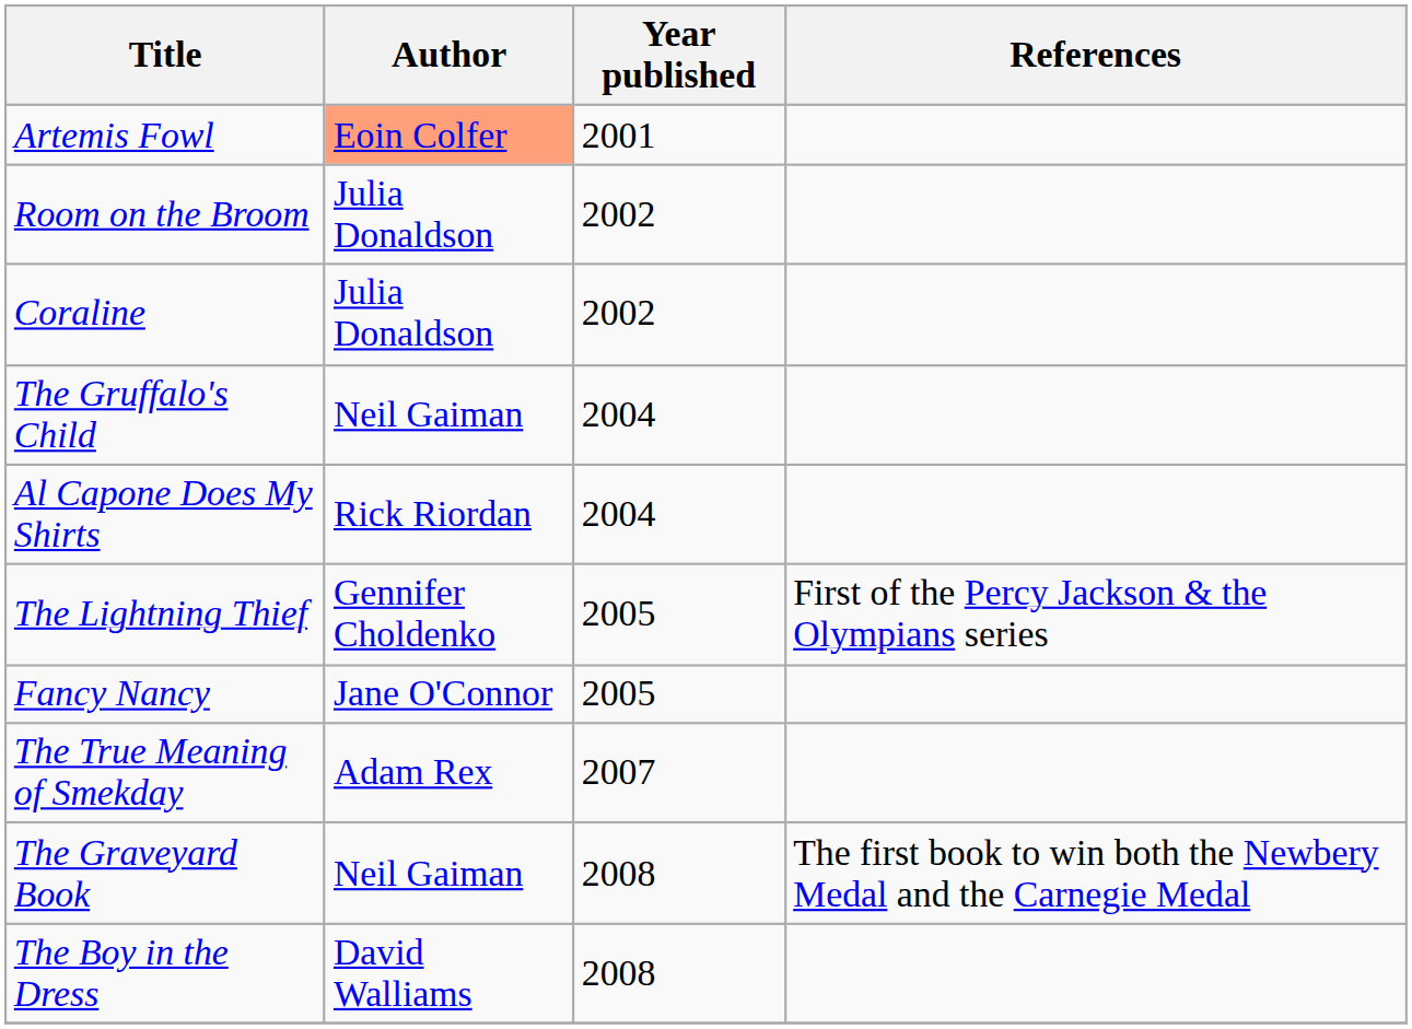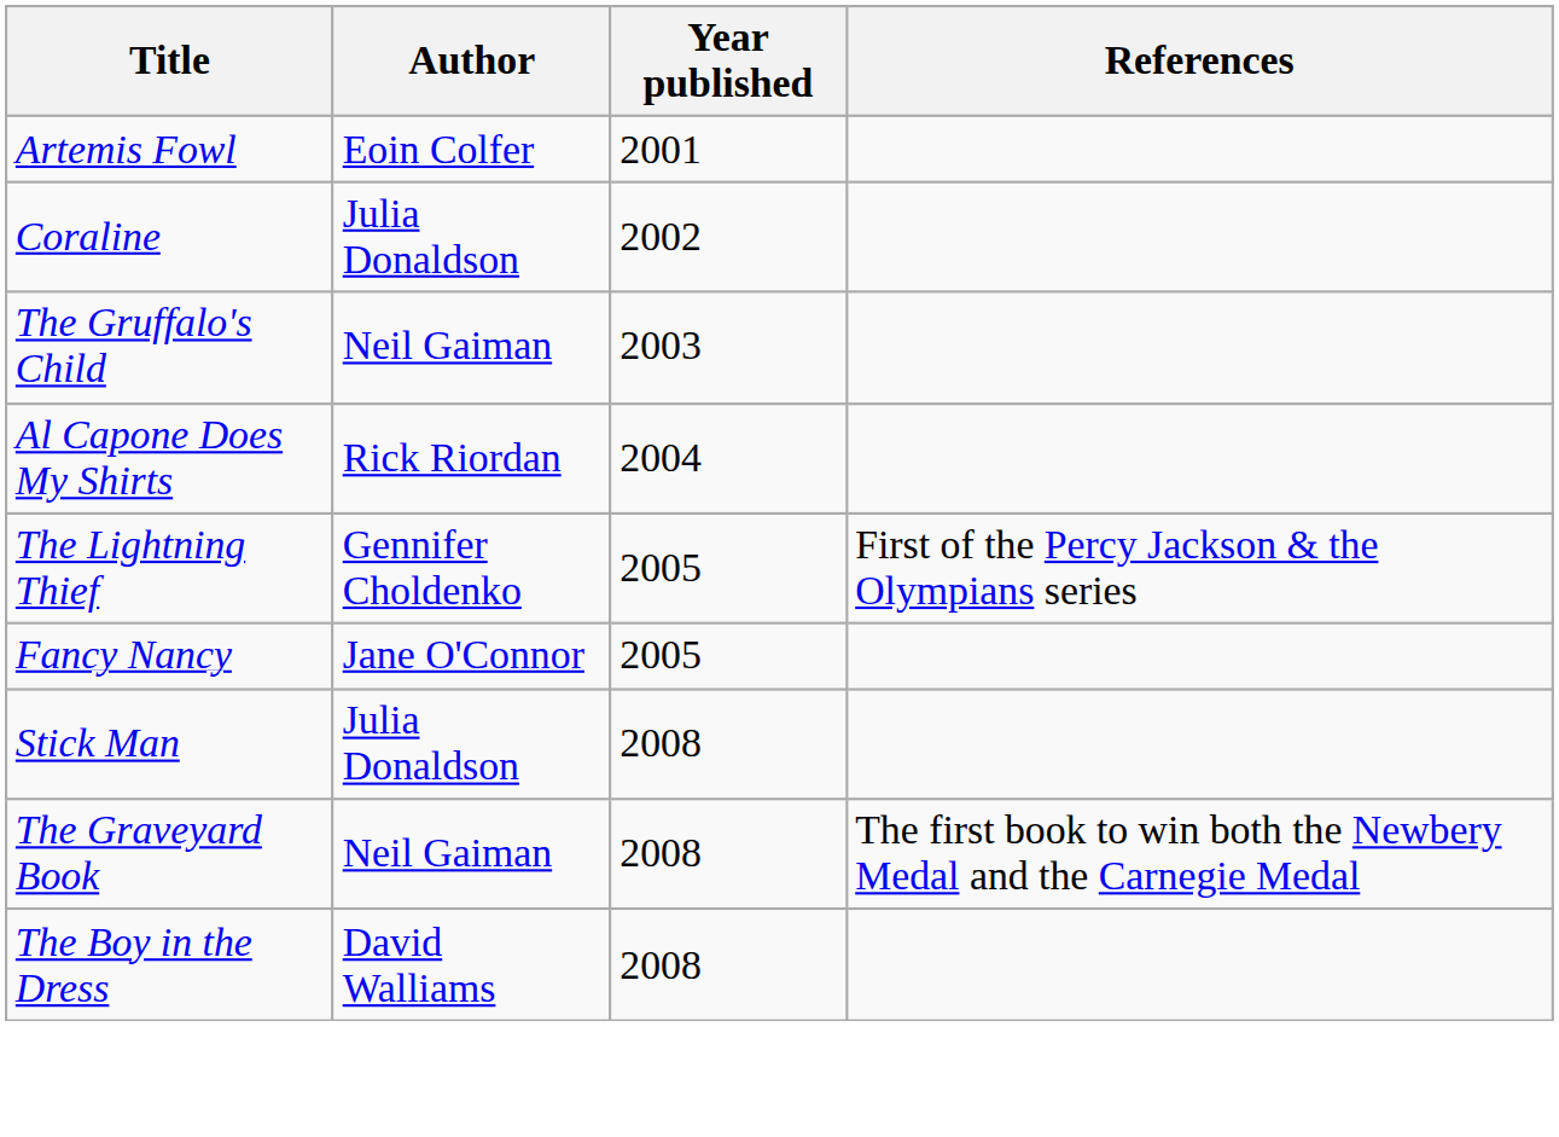 <table class="wikitable sortable">
 <tr>
 <th>Title</th>
 <th>Author</th>
 <th>Year published</th>
 <th>References</th>
 </tr>
 <tr>
 <td><em><a href='#'>Artemis Fowl</a></em></td>
-<td style="background: lightsalmon;"><a href='#'>Eoin Colfer</a></td>
+<td><a href='#'>Eoin Colfer</a></td>
 <td>2001</td>
-<td></td>
-</tr>
-<tr>
-<td><em><a href='#'>Room on the Broom</a></em></td>
-<td><a href='#'>Julia Donaldson</a></td>
-<td>2002</td>
 <td></td>
 </tr>
 <tr>
 <td><em><a href='#'>Coraline</a></em></td>
 <td><a href='#'>Julia Donaldson</a></td>
 <td>2002</td>
 <td></td>
 </tr>
 <tr>
 <td><em><a href='#'>The Gruffalo's Child</a></em></td>
 <td><a href='#'>Neil Gaiman</a></td>
-<td>2004</td>
+<td>2003</td>
 <td></td>
 </tr>
 <tr>
 <td><em><a href='#'>Al Capone Does My Shirts</a></em></td>
 <td><a href='#'>Rick Riordan</a></td>
 <td>2004</td>
 <td></td>
 </tr>
 <tr>
 <td><em><a href='#'>The Lightning Thief</a></em></td>
 <td><a href='#'>Gennifer Choldenko</a></td>
 <td>2005</td>
 <td>First of the <a href='#'>Percy Jackson & the Olympians</a> series</td>
 </tr>
 <tr>
 <td><em><a href='#'>Fancy Nancy</a></em></td>
 <td><a href='#'>Jane O'Connor</a></td>
 <td>2005</td>
 <td></td>
 </tr>
 <tr>
-<td><em><a href='#'>The True Meaning of Smekday</a></em></td>
-<td><a href='#'>Adam Rex</a></td>
-<td>2007</td>
+<td><em><a href='#'>Stick Man</a></em></td>
+<td><a href='#'>Julia Donaldson</a></td>
+<td>2008</td>
 <td></td>
 </tr>
 <tr>
 <td><em><a href='#'>The Graveyard Book</a></em></td>
 <td><a href='#'>Neil Gaiman</a></td>
 <td>2008</td>
 <td>The first book to win both the <a href='#'>Newbery Medal</a> and the <a href='#'>Carnegie Medal</a></td>
 </tr>
 <tr>
 <td><em><a href='#'>The Boy in the Dress</a></em></td>
 <td><a href='#'>David Walliams</a></td>
 <td>2008</td>
 <td></td>
 </tr>
 <tr>
 </tr>
 </table>
